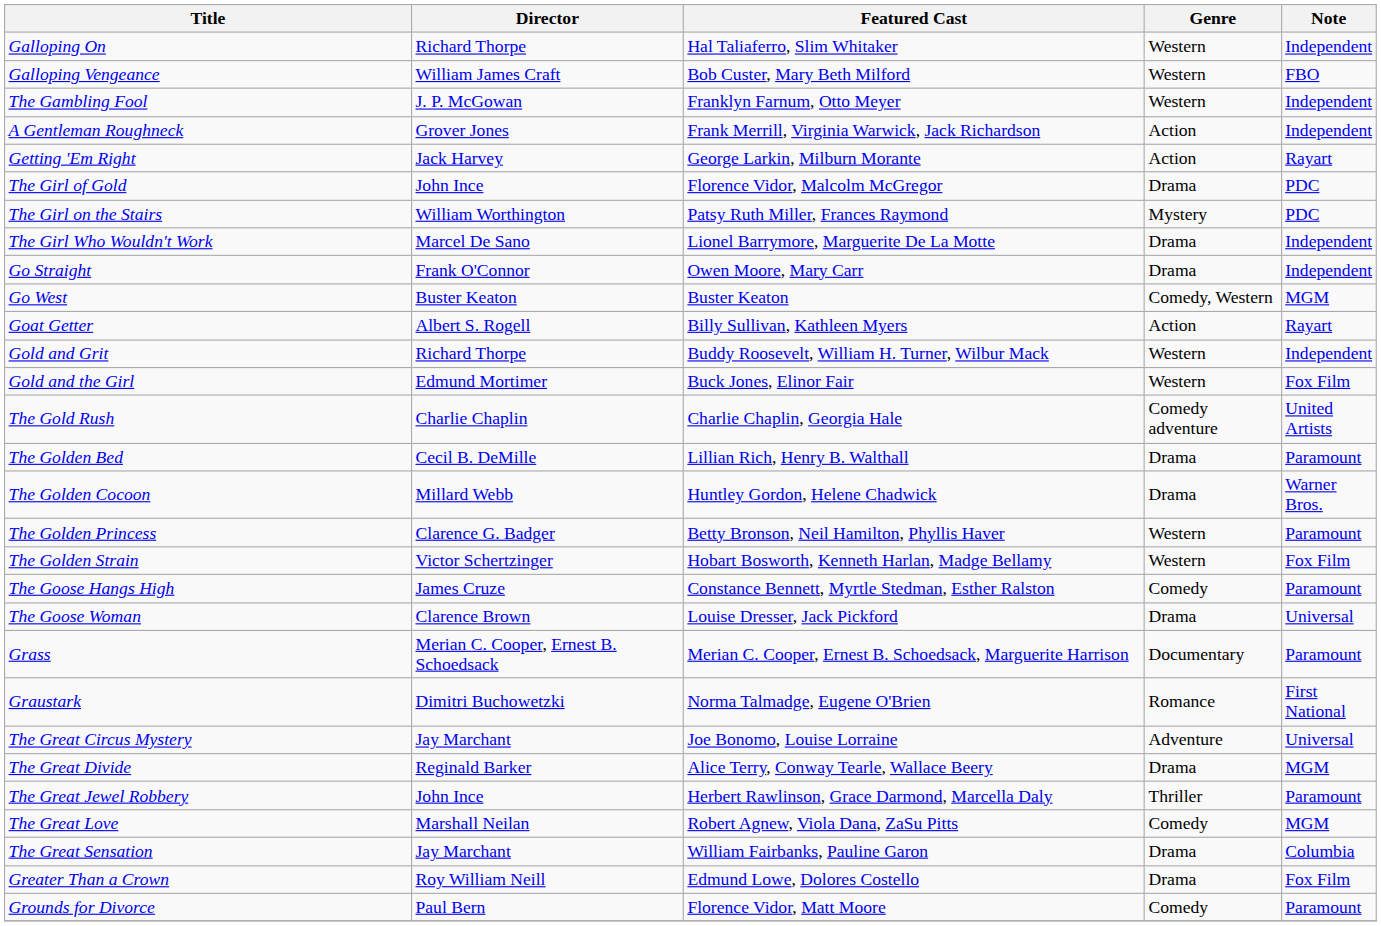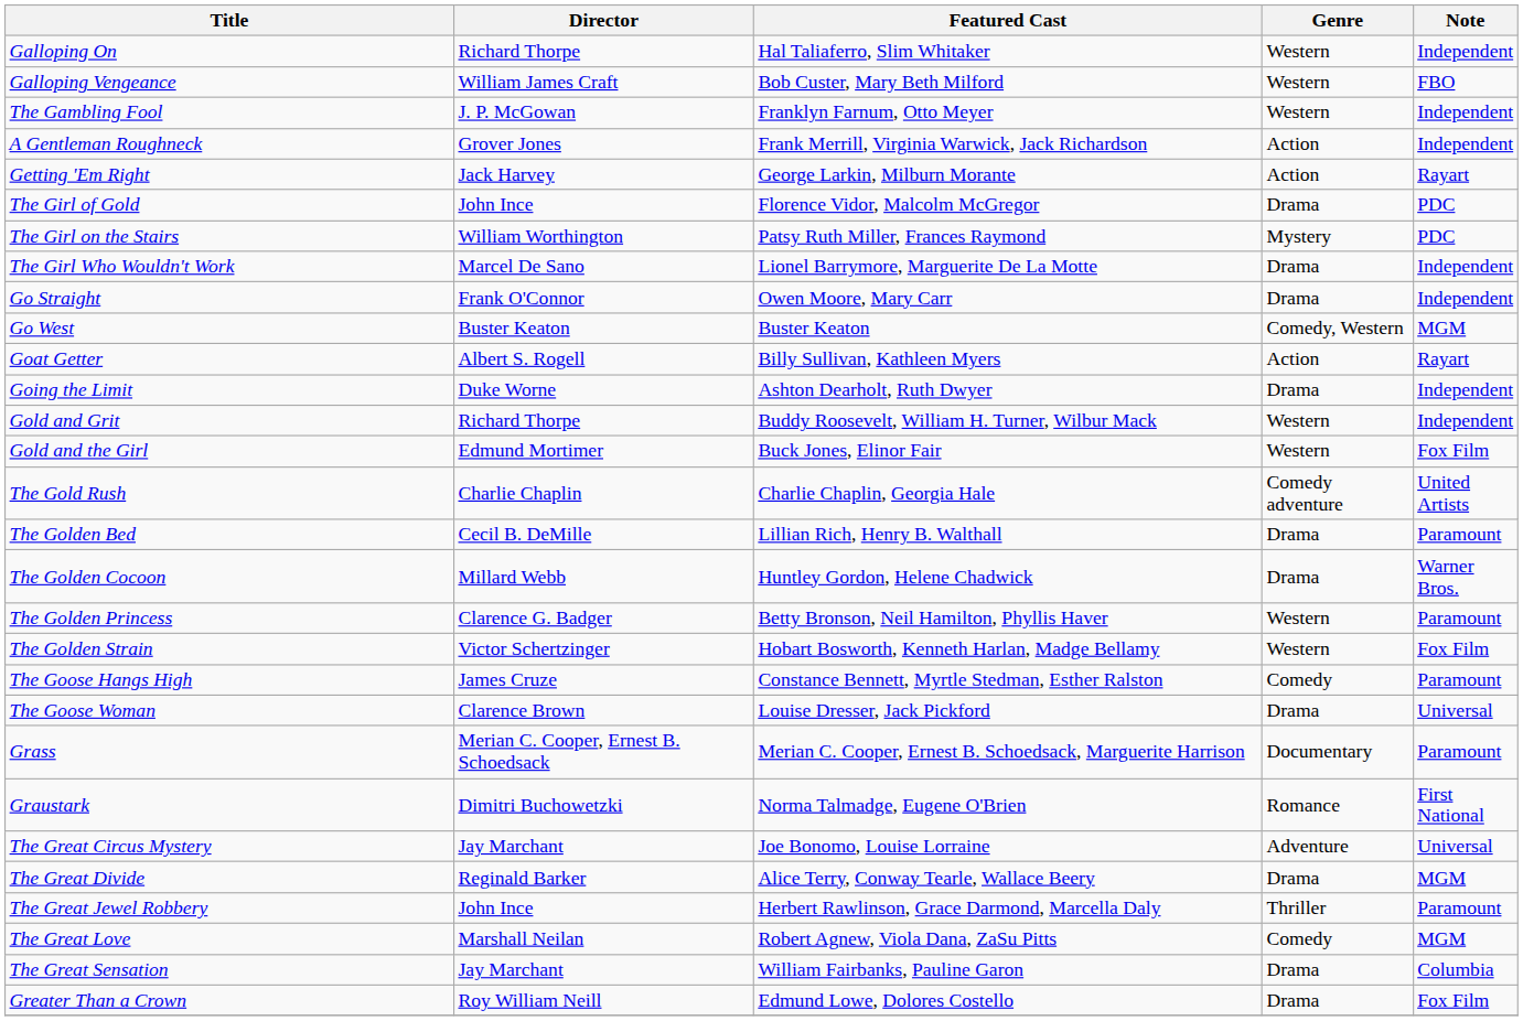 <table class="wikitable">
 <tr>
 <th style="width:30%;">Title</th>
 <th style="width:20%;">Director</th>
 <th style="width:34%;">Featured Cast</th>
 <th style="width:10%;">Genre</th>
 <th style="width:10%;">Note</th>
 </tr>
 <tr>
 <td><em><a href='#'>Galloping On</a></em></td>
 <td><a href='#'>Richard Thorpe</a></td>
 <td><a href='#'>Hal Taliaferro</a>, <a href='#'>Slim Whitaker</a></td>
 <td>Western</td>
 <td><a href='#'>Independent</a></td>
 </tr>
 <tr>
 <td><em><a href='#'>Galloping Vengeance</a></em></td>
 <td><a href='#'>William James Craft</a></td>
 <td><a href='#'>Bob Custer</a>, <a href='#'>Mary Beth Milford</a></td>
 <td>Western</td>
 <td><a href='#'>FBO</a></td>
 </tr>
 <tr>
 <td><em><a href='#'>The Gambling Fool</a></em></td>
 <td><a href='#'>J. P. McGowan</a></td>
 <td><a href='#'>Franklyn Farnum</a>, <a href='#'>Otto Meyer</a></td>
 <td>Western</td>
 <td><a href='#'>Independent</a></td>
 </tr>
 <tr>
 <td><em><a href='#'>A Gentleman Roughneck</a></em></td>
 <td><a href='#'>Grover Jones</a></td>
 <td><a href='#'>Frank Merrill</a>, <a href='#'>Virginia Warwick</a>, <a href='#'>Jack Richardson</a></td>
 <td>Action</td>
 <td><a href='#'>Independent</a></td>
 </tr>
 <tr>
 <td><em><a href='#'>Getting 'Em Right</a></em></td>
 <td><a href='#'>Jack Harvey</a></td>
 <td><a href='#'>George Larkin</a>, <a href='#'>Milburn Morante</a></td>
 <td>Action</td>
 <td><a href='#'>Rayart</a></td>
 </tr>
 <tr>
 <td><em><a href='#'>The Girl of Gold</a></em></td>
 <td><a href='#'>John Ince</a></td>
 <td><a href='#'>Florence Vidor</a>, <a href='#'>Malcolm McGregor</a></td>
 <td>Drama</td>
 <td><a href='#'>PDC</a></td>
 </tr>
 <tr>
 <td><em><a href='#'>The Girl on the Stairs</a></em></td>
 <td><a href='#'>William Worthington</a></td>
 <td><a href='#'>Patsy Ruth Miller</a>, <a href='#'>Frances Raymond</a></td>
 <td>Mystery</td>
 <td><a href='#'>PDC</a></td>
 </tr>
 <tr>
 <td><em><a href='#'>The Girl Who Wouldn't Work</a></em></td>
 <td><a href='#'>Marcel De Sano</a></td>
 <td><a href='#'>Lionel Barrymore</a>, <a href='#'>Marguerite De La Motte</a></td>
 <td>Drama</td>
 <td><a href='#'>Independent</a></td>
 </tr>
 <tr>
 <td><em><a href='#'>Go Straight</a></em></td>
 <td><a href='#'>Frank O'Connor</a></td>
 <td><a href='#'>Owen Moore</a>, <a href='#'>Mary Carr</a></td>
 <td>Drama</td>
 <td><a href='#'>Independent</a></td>
 </tr>
 <tr>
 <td><em><a href='#'>Go West</a></em></td>
 <td><a href='#'>Buster Keaton</a></td>
 <td><a href='#'>Buster Keaton</a></td>
 <td>Comedy, Western</td>
 <td><a href='#'>MGM</a></td>
 </tr>
 <tr>
 <td><em><a href='#'>Goat Getter</a></em></td>
 <td><a href='#'>Albert S. Rogell</a></td>
 <td><a href='#'>Billy Sullivan</a>, <a href='#'>Kathleen Myers</a></td>
 <td>Action</td>
 <td><a href='#'>Rayart</a></td>
+</tr>
+<tr>
+<td><em><a href='#'>Going the Limit</a></em></td>
+<td><a href='#'>Duke Worne</a></td>
+<td><a href='#'>Ashton Dearholt</a>, <a href='#'>Ruth Dwyer</a></td>
+<td>Drama</td>
+<td><a href='#'>Independent</a></td>
 </tr>
 <tr>
 <td><em><a href='#'>Gold and Grit</a></em></td>
 <td><a href='#'>Richard Thorpe</a></td>
 <td><a href='#'>Buddy Roosevelt</a>, <a href='#'>William H. Turner</a>, <a href='#'>Wilbur Mack</a></td>
 <td>Western</td>
 <td><a href='#'>Independent</a></td>
 </tr>
 <tr>
 <td><em><a href='#'>Gold and the Girl</a></em></td>
 <td><a href='#'>Edmund Mortimer</a></td>
 <td><a href='#'>Buck Jones</a>, <a href='#'>Elinor Fair</a></td>
 <td>Western</td>
 <td><a href='#'>Fox Film</a></td>
 </tr>
 <tr>
 <td><em><a href='#'>The Gold Rush</a></em></td>
 <td><a href='#'>Charlie Chaplin</a></td>
 <td><a href='#'>Charlie Chaplin</a>, <a href='#'>Georgia Hale</a></td>
 <td>Comedy adventure</td>
 <td><a href='#'>United Artists</a></td>
 </tr>
 <tr>
 <td><em><a href='#'>The Golden Bed</a></em></td>
 <td><a href='#'>Cecil B. DeMille</a></td>
 <td><a href='#'>Lillian Rich</a>, <a href='#'>Henry B. Walthall</a></td>
 <td>Drama</td>
 <td><a href='#'>Paramount</a></td>
 </tr>
 <tr>
 <td><em><a href='#'>The Golden Cocoon</a></em></td>
 <td><a href='#'>Millard Webb</a></td>
 <td><a href='#'>Huntley Gordon</a>, <a href='#'>Helene Chadwick</a></td>
 <td>Drama</td>
 <td><a href='#'>Warner Bros.</a></td>
 </tr>
 <tr>
 <td><em><a href='#'>The Golden Princess</a></em></td>
 <td><a href='#'>Clarence G. Badger</a></td>
 <td><a href='#'>Betty Bronson</a>, <a href='#'>Neil Hamilton</a>, <a href='#'>Phyllis Haver</a></td>
 <td>Western</td>
 <td><a href='#'>Paramount</a></td>
 </tr>
 <tr>
 <td><em><a href='#'>The Golden Strain</a></em></td>
 <td><a href='#'>Victor Schertzinger</a></td>
 <td><a href='#'>Hobart Bosworth</a>, <a href='#'>Kenneth Harlan</a>, <a href='#'>Madge Bellamy</a></td>
 <td>Western</td>
 <td><a href='#'>Fox Film</a></td>
 </tr>
 <tr>
 <td><em><a href='#'>The Goose Hangs High</a></em></td>
 <td><a href='#'>James Cruze</a></td>
 <td><a href='#'>Constance Bennett</a>, <a href='#'>Myrtle Stedman</a>, <a href='#'>Esther Ralston</a></td>
 <td>Comedy</td>
 <td><a href='#'>Paramount</a></td>
 </tr>
 <tr>
 <td><em><a href='#'>The Goose Woman</a></em></td>
 <td><a href='#'>Clarence Brown</a></td>
 <td><a href='#'>Louise Dresser</a>, <a href='#'>Jack Pickford</a></td>
 <td>Drama</td>
 <td><a href='#'>Universal</a></td>
 </tr>
 <tr>
 <td><em><a href='#'>Grass</a></em></td>
 <td><a href='#'>Merian C. Cooper</a>, <a href='#'>Ernest B. Schoedsack</a></td>
 <td><a href='#'>Merian C. Cooper</a>, <a href='#'>Ernest B. Schoedsack</a>, <a href='#'>Marguerite Harrison</a></td>
 <td>Documentary</td>
 <td><a href='#'>Paramount</a></td>
 </tr>
 <tr>
 <td><em><a href='#'>Graustark</a></em></td>
 <td><a href='#'>Dimitri Buchowetzki</a></td>
 <td><a href='#'>Norma Talmadge</a>, <a href='#'>Eugene O'Brien</a></td>
 <td>Romance</td>
 <td><a href='#'>First National</a></td>
 </tr>
 <tr>
 <td><em><a href='#'>The Great Circus Mystery</a></em></td>
 <td><a href='#'>Jay Marchant</a></td>
 <td><a href='#'>Joe Bonomo</a>, <a href='#'>Louise Lorraine</a></td>
 <td>Adventure</td>
 <td><a href='#'>Universal</a></td>
 </tr>
 <tr>
 <td><em><a href='#'>The Great Divide</a></em></td>
 <td><a href='#'>Reginald Barker</a></td>
 <td><a href='#'>Alice Terry</a>, <a href='#'>Conway Tearle</a>, <a href='#'>Wallace Beery</a></td>
 <td>Drama</td>
 <td><a href='#'>MGM</a></td>
 </tr>
 <tr>
 <td><em><a href='#'>The Great Jewel Robbery</a></em></td>
 <td><a href='#'>John Ince</a></td>
 <td><a href='#'>Herbert Rawlinson</a>, <a href='#'>Grace Darmond</a>, <a href='#'>Marcella Daly</a></td>
 <td>Thriller</td>
 <td><a href='#'>Paramount</a></td>
 </tr>
 <tr>
 <td><em><a href='#'>The Great Love</a></em></td>
 <td><a href='#'>Marshall Neilan</a></td>
 <td><a href='#'>Robert Agnew</a>, <a href='#'>Viola Dana</a>, <a href='#'>ZaSu Pitts</a></td>
 <td>Comedy</td>
 <td><a href='#'>MGM</a></td>
 </tr>
 <tr>
 <td><em><a href='#'>The Great Sensation</a></em></td>
 <td><a href='#'>Jay Marchant</a></td>
 <td><a href='#'>William Fairbanks</a>, <a href='#'>Pauline Garon</a></td>
 <td>Drama</td>
 <td><a href='#'>Columbia</a></td>
 </tr>
 <tr>
 <td><em><a href='#'>Greater Than a Crown</a></em></td>
 <td><a href='#'>Roy William Neill</a></td>
 <td><a href='#'>Edmund Lowe</a>, <a href='#'>Dolores Costello</a></td>
 <td>Drama</td>
 <td><a href='#'>Fox Film</a></td>
 </tr>
 <tr>
-<td><em><a href='#'>Grounds for Divorce</a></em></td>
-<td><a href='#'>Paul Bern</a></td>
-<td><a href='#'>Florence Vidor</a>, <a href='#'>Matt Moore</a></td>
-<td>Comedy</td>
-<td><a href='#'>Paramount</a></td>
-</tr>
-<tr>
 </tr>
 </table>
